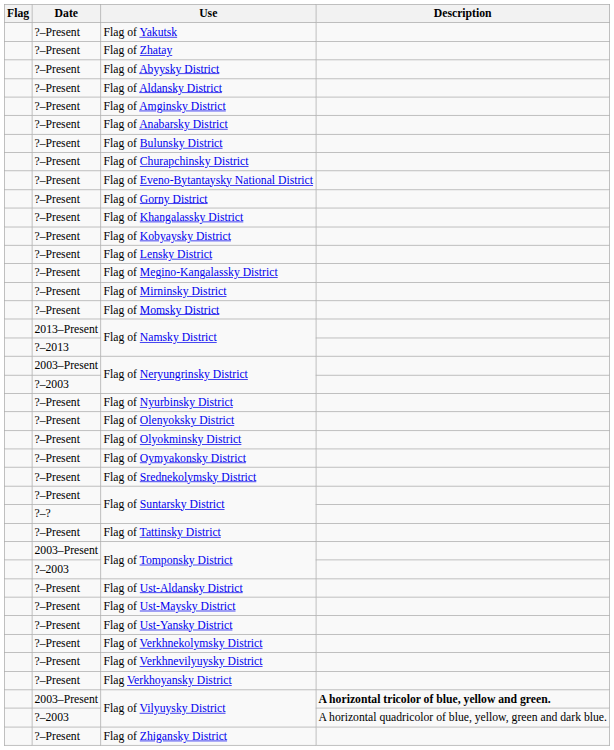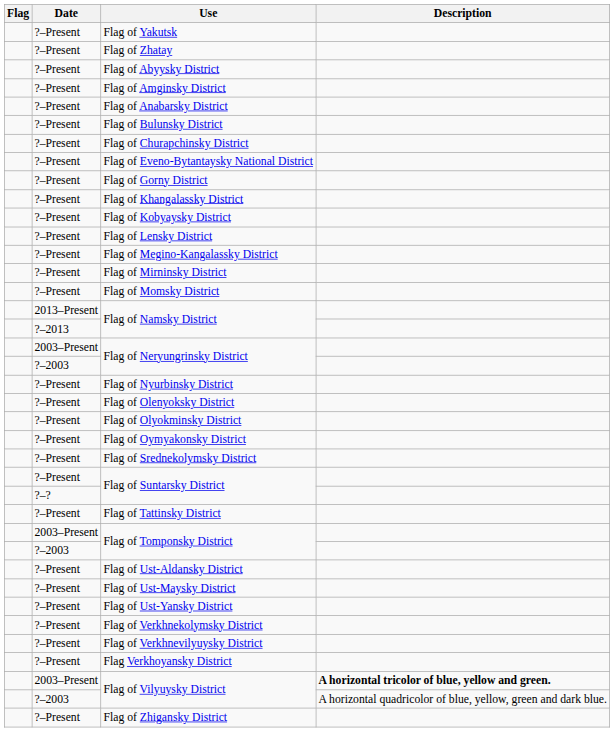 <table class="wikitable">
 <tr>
 <th>Flag</th>
 <th>Date</th>
 <th>Use</th>
 <th>Description</th>
 </tr>
 <tr>
 <td></td>
 <td>?–Present</td>
 <td>Flag of <a href='#'>Yakutsk</a></td>
 <td></td>
 </tr>
 <tr>
 <td></td>
 <td>?–Present</td>
 <td>Flag of <a href='#'>Zhatay</a></td>
 <td></td>
 </tr>
 <tr>
 <td></td>
 <td>?–Present</td>
 <td>Flag of <a href='#'>Abyysky District</a></td>
-<td></td>
-</tr>
-<tr>
-<td></td>
-<td>?–Present</td>
-<td>Flag of <a href='#'>Aldansky District</a></td>
 <td></td>
 </tr>
 <tr>
 <td></td>
 <td>?–Present</td>
 <td>Flag of <a href='#'>Amginsky District</a></td>
 <td></td>
 </tr>
 <tr>
 <td></td>
 <td>?–Present</td>
 <td>Flag of <a href='#'>Anabarsky District</a></td>
 <td></td>
 </tr>
 <tr>
 <td></td>
 <td>?–Present</td>
 <td>Flag of <a href='#'>Bulunsky District</a></td>
 <td></td>
 </tr>
 <tr>
 <td></td>
 <td>?–Present</td>
 <td>Flag of <a href='#'>Churapchinsky District</a></td>
 <td></td>
 </tr>
 <tr>
 <td></td>
 <td>?–Present</td>
 <td>Flag of <a href='#'>Eveno-Bytantaysky National District</a></td>
 <td></td>
 </tr>
 <tr>
 <td></td>
 <td>?–Present</td>
 <td>Flag of <a href='#'>Gorny District</a></td>
 <td></td>
 </tr>
 <tr>
 <td></td>
 <td>?–Present</td>
 <td>Flag of <a href='#'>Khangalassky District</a></td>
 <td></td>
 </tr>
 <tr>
 <td></td>
 <td>?–Present</td>
 <td>Flag of <a href='#'>Kobyaysky District</a></td>
 <td></td>
 </tr>
 <tr>
 <td></td>
 <td>?–Present</td>
 <td>Flag of <a href='#'>Lensky District</a></td>
 <td></td>
 </tr>
 <tr>
 <td></td>
 <td>?–Present</td>
 <td>Flag of <a href='#'>Megino-Kangalassky District</a></td>
 <td></td>
 </tr>
 <tr>
 <td></td>
 <td>?–Present</td>
 <td>Flag of <a href='#'>Mirninsky District</a></td>
 <td></td>
 </tr>
 <tr>
 <td></td>
 <td>?–Present</td>
 <td>Flag of <a href='#'>Momsky District</a></td>
 <td></td>
 </tr>
 <tr>
 <td></td>
 <td>2013–Present</td>
 <td rowspan="2">Flag of <a href='#'>Namsky District</a></td>
 <td></td>
 </tr>
 <tr>
 <td></td>
 <td>?–2013</td>
 <td></td>
 </tr>
 <tr>
 <td></td>
 <td>2003–Present</td>
 <td rowspan="2">Flag of <a href='#'>Neryungrinsky District</a></td>
 <td></td>
 </tr>
 <tr>
 <td></td>
 <td>?–2003</td>
 <td></td>
 </tr>
 <tr>
 <td></td>
 <td>?–Present</td>
 <td>Flag of <a href='#'>Nyurbinsky District</a></td>
 <td></td>
 </tr>
 <tr>
 <td></td>
 <td>?–Present</td>
 <td>Flag of <a href='#'>Olenyoksky District</a></td>
 <td></td>
 </tr>
 <tr>
 <td></td>
 <td>?–Present</td>
 <td>Flag of <a href='#'>Olyokminsky District</a></td>
 <td></td>
 </tr>
 <tr>
 <td></td>
 <td>?–Present</td>
 <td>Flag of <a href='#'>Oymyakonsky District</a></td>
 <td></td>
 </tr>
 <tr>
 <td></td>
 <td>?–Present</td>
 <td>Flag of <a href='#'>Srednekolymsky District</a></td>
 <td></td>
 </tr>
 <tr>
 <td></td>
 <td>?–Present</td>
 <td rowspan="2">Flag of <a href='#'>Suntarsky District</a></td>
 <td></td>
 </tr>
 <tr>
 <td></td>
 <td>?–?</td>
 <td></td>
 </tr>
 <tr>
 <td></td>
 <td>?–Present</td>
 <td>Flag of <a href='#'>Tattinsky District</a></td>
 <td></td>
 </tr>
 <tr>
 <td></td>
 <td>2003–Present</td>
 <td rowspan="2">Flag of <a href='#'>Tomponsky District</a></td>
 <td></td>
 </tr>
 <tr>
 <td></td>
 <td>?–2003</td>
 <td></td>
 </tr>
 <tr>
 <td></td>
 <td>?–Present</td>
 <td>Flag of <a href='#'>Ust-Aldansky District</a></td>
 <td></td>
 </tr>
 <tr>
 <td></td>
 <td>?–Present</td>
 <td>Flag of <a href='#'>Ust-Maysky District</a></td>
 <td></td>
 </tr>
 <tr>
 <td></td>
 <td>?–Present</td>
 <td>Flag of <a href='#'>Ust-Yansky District</a></td>
 <td></td>
 </tr>
 <tr>
 <td></td>
 <td>?–Present</td>
 <td>Flag of <a href='#'>Verkhnekolymsky District</a></td>
 <td></td>
 </tr>
 <tr>
 <td></td>
 <td>?–Present</td>
 <td>Flag of <a href='#'>Verkhnevilyuysky District</a></td>
 <td></td>
 </tr>
 <tr>
 <td></td>
 <td>?–Present</td>
 <td>Flag <a href='#'>Verkhoyansky District</a></td>
 <td></td>
 </tr>
 <tr>
 <td></td>
 <td>2003–Present</td>
 <td rowspan="2">Flag of <a href='#'>Vilyuysky District</a></td>
 <td><strong>A horizontal tricolor of blue, yellow and green.</strong></td>
 </tr>
 <tr>
 <td></td>
 <td>?–2003</td>
 <td>A horizontal quadricolor of blue, yellow, green and dark blue.</td>
 </tr>
 <tr>
 <td></td>
 <td>?–Present</td>
 <td>Flag of <a href='#'>Zhigansky District</a></td>
 <td></td>
 </tr>
 </table>
